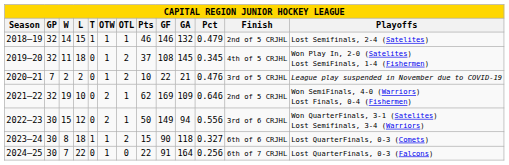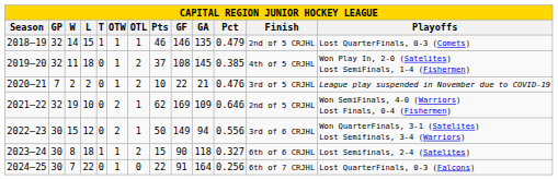 <table class="wikitable" style="text-align:center">
 <tr align="center"  bgcolor="gold"  style="color:black">
 <td colspan=13><strong>CAPITAL REGION JUNIOR HOCKEY LEAGUE</strong></td>
 </tr>
 <tr>
 <th>Season</th>
 <th>GP</th>
 <th>W</th>
 <th>L</th>
 <th>T</th>
 <th>OTW</th>
 <th>OTL</th>
 <th>Pts</th>
 <th>GF</th>
 <th>GA</th>
 <th>Pct</th>
 <th>Finish</th>
 <th>Playoffs</th>
 </tr>
 <tr>
 <td>2018–19</td>
 <td>32</td>
 <td>14</td>
 <td>15</td>
 <td>1</td>
 <td>1</td>
 <td>1</td>
 <td>46</td>
 <td>146</td>
-<td>132</td>
+<td>135</td>
 <td>0.479</td>
 <td><small>2nd of 5 CRJHL</small></td>
-<td align=left><small>Lost Semifinals, 2-4 (<a href='#'>Satelites</a>)</small></td>
+<td align=left><small>Lost QuarterFinals, 0-3 (<a href='#'>Comets</a>)</small></td>
 </tr>
 <tr>
 <td>2019–20</td>
 <td>32</td>
 <td>11</td>
 <td>18</td>
 <td>0</td>
 <td>1</td>
 <td>2</td>
 <td>37</td>
 <td>108</td>
 <td>145</td>
-<td>0.345</td>
+<td>0.385</td>
 <td><small>4th of 5 CRJHL</small></td>
 <td align=left><small>Won Play In, 2-0 (<a href='#'>Satelites</a>)<br>Lost SemiFinals, 1-4 (<a href='#'>Fishermen</a>)</small></td>
 </tr>
 <tr>
 <td>2020–21</td>
 <td>7</td>
 <td>2</td>
 <td>2</td>
 <td>0</td>
 <td>1</td>
 <td>2</td>
 <td>10</td>
 <td>22</td>
 <td>21</td>
 <td>0.476</td>
 <td><small>3rd of 5 CRJHL</small></td>
 <td align=left><small><em>League play suspended in November due to COVID-19</em></small></td>
 </tr>
 <tr>
 <td>2021–22</td>
 <td>32</td>
 <td>19</td>
 <td>10</td>
 <td>0</td>
 <td>2</td>
 <td>1</td>
 <td>62</td>
 <td>169</td>
 <td>109</td>
 <td>0.646</td>
 <td><small>2nd of 5 CRJHL</small></td>
 <td align=left><small>Won SemiFinals, 4-0 (<a href='#'>Warriors</a>)<br> Lost Finals, 0-4 (<a href='#'>Fishermen</a>)</small></td>
 </tr>
 <tr>
 <td>2022–23</td>
 <td>30</td>
 <td>15</td>
 <td>12</td>
 <td>0</td>
 <td>2</td>
 <td>1</td>
 <td>50</td>
 <td>149</td>
 <td>94</td>
 <td>0.556</td>
 <td><small>3rd of 6 CRJHL</small></td>
 <td align=left><small>Won QuarterFinals, 3-1 (<a href='#'>Satelites</a>)<br>Lost Semifinals, 3-4 (<a href='#'>Warriors</a>)</small></td>
 </tr>
 <tr>
 <td>2023–24</td>
 <td>30</td>
 <td>8</td>
 <td>18</td>
 <td>1</td>
 <td>1</td>
 <td>2</td>
 <td>15</td>
 <td>90</td>
 <td>118</td>
 <td>0.327</td>
 <td><small>6th of 6 CRJHL</small></td>
-<td align=left><small>Lost QuarterFinals, 0-3 (<a href='#'>Comets</a>)</small></td>
+<td align=left><small>Lost Semifinals, 2-4 (<a href='#'>Satelites</a>)</small></td>
 </tr>
 <tr>
 <td>2024–25</td>
 <td>30</td>
 <td>7</td>
 <td>22</td>
 <td>0</td>
 <td>1</td>
 <td>0</td>
 <td>22</td>
 <td>91</td>
 <td>164</td>
 <td>0.256</td>
 <td><small>6th of 7 CRJHL</small></td>
 <td align=left><small>Lost QuarterFinals, 0-3 (<a href='#'>Falcons</a>)</small></td>
 </tr>
 </table>
